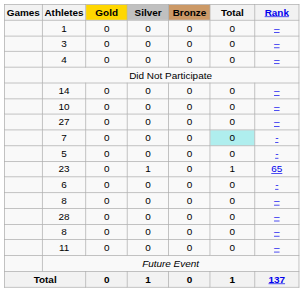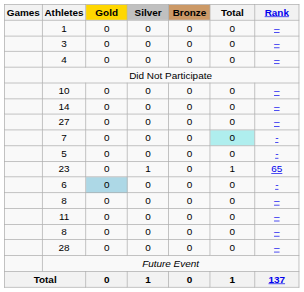 <table class="wikitable" style="text-align:center; font-size:90%;">
 <tr>
 <th>Games</th>
 <th>Athletes</th>
 <td style="background:gold; width:3.7em; font-weight:bold;">Gold</td>
 <td style="background:silver; width:3.7em; font-weight:bold;">Silver</td>
 <td style="background:#cc9966; width:3.7em; font-weight:bold;">Bronze</td>
 <th style="width:4em; font-weight:bold;">Total</th>
 <th style="width:4em; font-weight:bold;"><a href='#'>Rank</a></th>
 </tr>
 <tr>
 <td align=left></td>
 <td>1</td>
 <td>0</td>
 <td>0</td>
 <td>0</td>
 <td>0</td>
 <td><a href='#'>–</a></td>
 </tr>
 <tr>
 <td align=left></td>
 <td>3</td>
 <td>0</td>
 <td>0</td>
 <td>0</td>
 <td>0</td>
 <td><a href='#'>–</a></td>
 </tr>
 <tr>
 <td align=left></td>
 <td>4</td>
 <td>0</td>
 <td>0</td>
 <td>0</td>
 <td>0</td>
 <td><a href='#'>–</a></td>
 </tr>
 <tr>
 <td align=left></td>
 <td colspan=6; rowspan=1>Did Not Participate</td>
 </tr>
 <tr>
 <td align=left></td>
-<td>14</td>
+<td>10</td>
 <td>0</td>
 <td>0</td>
 <td>0</td>
 <td>0</td>
 <td><a href='#'>–</a></td>
 </tr>
 <tr>
 <td align=left></td>
-<td>10</td>
+<td>14</td>
 <td>0</td>
 <td>0</td>
 <td>0</td>
 <td>0</td>
 <td><a href='#'>–</a></td>
 </tr>
 <tr>
 <td align=left></td>
 <td>27</td>
 <td>0</td>
 <td>0</td>
 <td>0</td>
 <td>0</td>
 <td><a href='#'>–</a></td>
 </tr>
 <tr>
 <td align=left></td>
 <td>7</td>
 <td>0</td>
 <td>0</td>
 <td>0</td>
 <td style="background: paleturquoise;">0</td>
 <td><a href='#'>-</a></td>
 </tr>
 <tr>
 <td align=left></td>
 <td>5</td>
 <td>0</td>
 <td>0</td>
 <td>0</td>
 <td>0</td>
 <td><a href='#'>-</a></td>
 </tr>
 <tr>
 <td align=left></td>
 <td>23</td>
 <td>0</td>
 <td>1</td>
 <td>0</td>
 <td>1</td>
 <td><a href='#'>65</a></td>
 </tr>
 <tr>
 <td align=left></td>
 <td>6</td>
+<td style="background: lightblue;">0</td>
+<td>0</td>
+<td>0</td>
+<td>0</td>
+<td><a href='#'>-</a></td>
+</tr>
+<tr>
+<td align=left></td>
+<td>8</td>
 <td>0</td>
 <td>0</td>
 <td>0</td>
 <td>0</td>
-<td><a href='#'>-</a></td>
+<td><a href='#'>–</a></td>
+</tr>
+<tr>
+<td align=left></td>
+<td>11</td>
+<td>0</td>
+<td>0</td>
+<td>0</td>
+<td>0</td>
+<td><a href='#'>–</a></td>
 </tr>
 <tr>
 <td align=left></td>
 <td>8</td>
 <td>0</td>
 <td>0</td>
 <td>0</td>
 <td>0</td>
 <td><a href='#'>–</a></td>
 </tr>
 <tr>
 <td align=left></td>
 <td>28</td>
 <td>0</td>
 <td>0</td>
 <td>0</td>
 <td>0</td>
 <td><a href='#'>–</a></td>
 </tr>
 <tr>
 <td align=left></td>
-<td>8</td>
-<td>0</td>
-<td>0</td>
-<td>0</td>
-<td>0</td>
-<td><a href='#'>–</a></td>
-</tr>
-<tr>
-<td align=left></td>
-<td>11</td>
-<td>0</td>
-<td>0</td>
-<td>0</td>
-<td>0</td>
-<td><a href='#'>–</a></td>
-</tr>
-<tr>
-<td align=left></td>
 <td colspan=6; rowspan=1><em>Future Event</em></td>
 </tr>
 <tr>
 <th colspan=2>Total</th>
 <th>0</th>
 <th>1</th>
 <th>0</th>
 <th>1</th>
 <th><a href='#'>137</a></th>
 </tr>
 </table>
